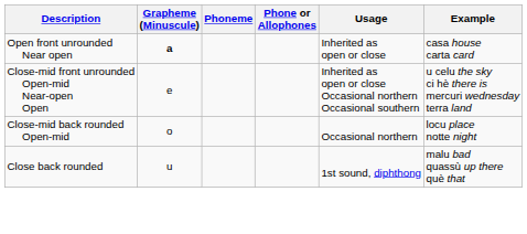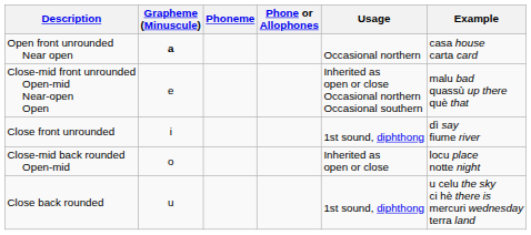 <table class="wikitable">
 <tr>
 <th><a href='#'>Description</a></th>
 <th><a href='#'>Grapheme</a><br>(<a href='#'>Minuscule</a>)</th>
 <th><a href='#'>Phoneme</a></th>
 <th><a href='#'>Phone</a> or<br><a href='#'>Allophones</a></th>
 <th>Usage</th>
 <th>Example</th>
 </tr>
 <tr>
 <td>Open front unrounded<br>     Near open</td>
 <td style="text-align:center;"><strong>a</strong></td>
 <td style="text-align:center;"></td>
 <td style="text-align:center;"><br></td>
-<td>Inherited as<br>open or close</td>
+<td><br>Occasional northern</td>
 <td>casa  <em>house</em><br>carta  <em>card</em></td>
 </tr>
 <tr>
 <td>Close-mid front unrounded<br>     Open-mid<br>     Near-open<br>     Open</td>
 <td style="text-align:center;">e</td>
 <td style="text-align:center;"></td>
 <td style="text-align:center;"><br><br><br></td>
 <td>Inherited as<br>open or close<br>Occasional northern<br>Occasional southern</td>
-<td>u celu  <em>the sky</em><br>ci hè  <em>there is</em><br>mercuri  <em>wednesday</em><br>terra  <em>land</em></td>
+<td>malu  <em>bad</em><br>quassù  <em>up there</em><br>què  <em>that</em></td>
+</tr>
+<tr>
+<td>Close front unrounded</td>
+<td style="text-align:center;">i</td>
+<td style="text-align:center;"></td>
+<td style="text-align:center;"><br></td>
+<td><br>1st sound, <a href='#'>diphthong</a></td>
+<td>dì  <em>say</em><br>fiume  <em>river</em></td>
 </tr>
 <tr>
 <td>Close-mid back rounded<br>     Open-mid</td>
 <td style="text-align:center;">o</td>
 <td style="text-align:center;"></td>
 <td style="text-align:center;"><br></td>
-<td><br>Occasional northern</td>
+<td>Inherited as<br>open or close</td>
 <td>locu  <em>place</em><br>notte  <em>night</em></td>
 </tr>
 <tr>
 <td>Close back rounded</td>
 <td style="text-align:center;">u</td>
 <td style="text-align:center;"></td>
 <td style="text-align:center;"><br><br></td>
 <td><br>1st sound, <a href='#'>diphthong</a></td>
-<td>malu  <em>bad</em><br>quassù  <em>up there</em><br>què  <em>that</em></td>
+<td>u celu  <em>the sky</em><br>ci hè  <em>there is</em><br>mercuri  <em>wednesday</em><br>terra  <em>land</em></td>
 </tr>
 </table>
